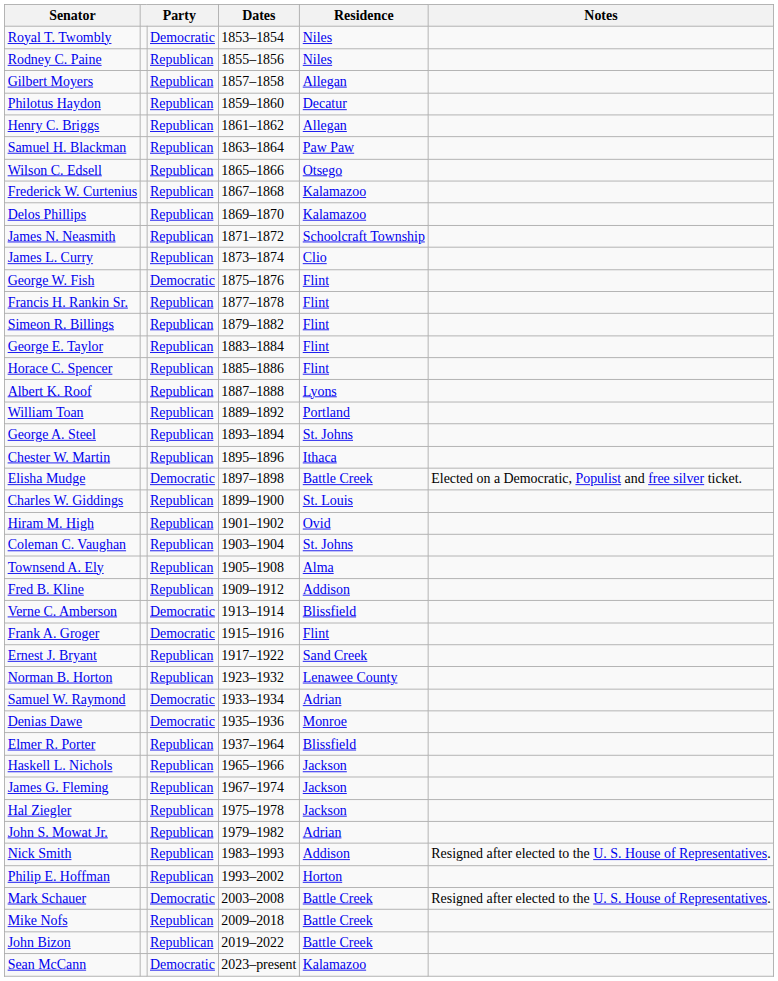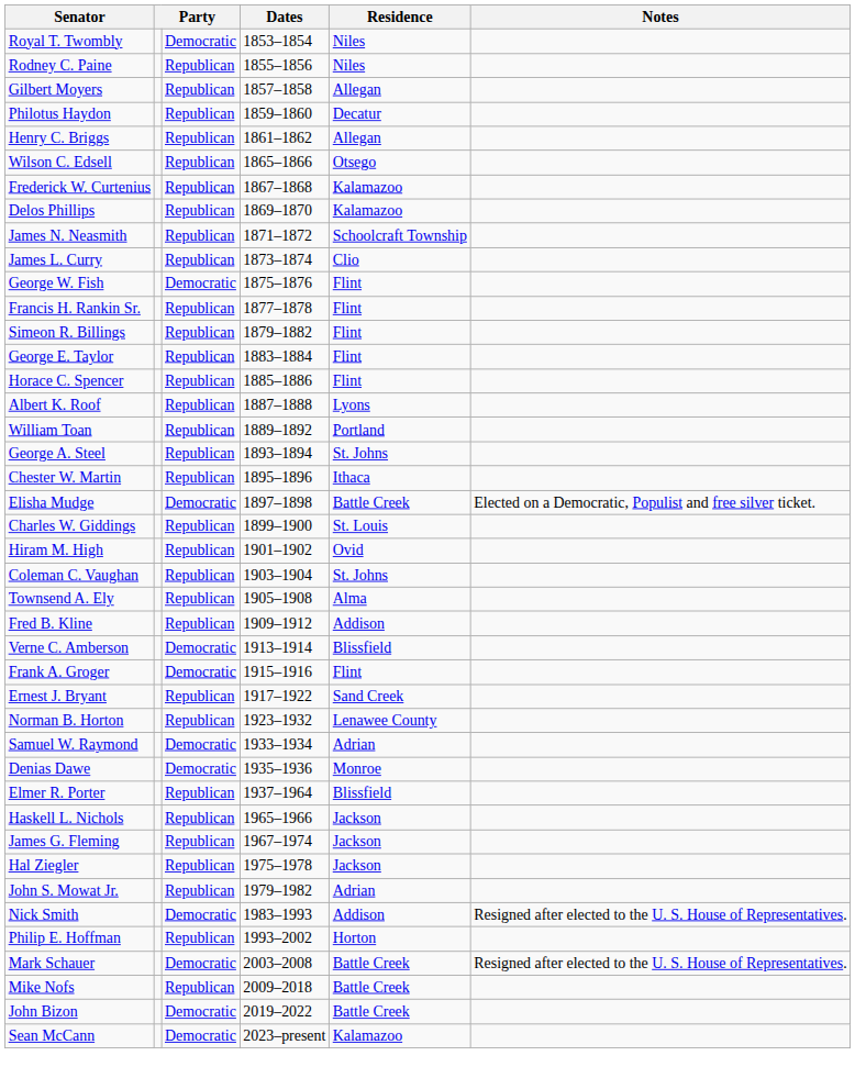 <table class=wikitable>
 <tr valign=bottom>
 <th>Senator</th>
 <th colspan="2">Party</th>
 <th>Dates</th>
 <th>Residence</th>
 <th>Notes</th>
 </tr>
 <tr>
 <td><a href='#'>Royal T. Twombly</a></td>
 <td bgcolor=></td>
 <td><a href='#'>Democratic</a></td>
 <td>1853–1854</td>
 <td><a href='#'>Niles</a></td>
 <td></td>
 </tr>
 <tr>
 <td><a href='#'>Rodney C. Paine</a></td>
 <td bgcolor=></td>
 <td><a href='#'>Republican</a></td>
 <td>1855–1856</td>
 <td><a href='#'>Niles</a></td>
 <td></td>
 </tr>
 <tr>
 <td><a href='#'>Gilbert Moyers</a></td>
 <td bgcolor=></td>
 <td><a href='#'>Republican</a></td>
 <td>1857–1858</td>
 <td><a href='#'>Allegan</a></td>
 <td></td>
 </tr>
 <tr>
 <td><a href='#'>Philotus Haydon</a></td>
 <td bgcolor=></td>
 <td><a href='#'>Republican</a></td>
 <td>1859–1860</td>
 <td><a href='#'>Decatur</a></td>
 <td></td>
 </tr>
 <tr>
 <td><a href='#'>Henry C. Briggs</a></td>
 <td bgcolor=></td>
 <td><a href='#'>Republican</a></td>
 <td>1861–1862</td>
 <td><a href='#'>Allegan</a></td>
-<td></td>
-</tr>
-<tr>
-<td><a href='#'>Samuel H. Blackman</a></td>
-<td bgcolor=></td>
-<td><a href='#'>Republican</a></td>
-<td>1863–1864</td>
-<td><a href='#'>Paw Paw</a></td>
 <td></td>
 </tr>
 <tr>
 <td><a href='#'>Wilson C. Edsell</a></td>
 <td bgcolor=></td>
 <td><a href='#'>Republican</a></td>
 <td>1865–1866</td>
 <td><a href='#'>Otsego</a></td>
 <td></td>
 </tr>
 <tr>
 <td><a href='#'>Frederick W. Curtenius</a></td>
 <td bgcolor=></td>
 <td><a href='#'>Republican</a></td>
 <td>1867–1868</td>
 <td><a href='#'>Kalamazoo</a></td>
 <td></td>
 </tr>
 <tr>
 <td><a href='#'>Delos Phillips</a></td>
 <td bgcolor=></td>
 <td><a href='#'>Republican</a></td>
 <td>1869–1870</td>
 <td><a href='#'>Kalamazoo</a></td>
 <td></td>
 </tr>
 <tr>
 <td><a href='#'>James N. Neasmith</a></td>
 <td bgcolor=></td>
 <td><a href='#'>Republican</a></td>
 <td>1871–1872</td>
 <td><a href='#'>Schoolcraft Township</a></td>
 <td></td>
 </tr>
 <tr>
 <td><a href='#'>James L. Curry</a></td>
 <td bgcolor=></td>
 <td><a href='#'>Republican</a></td>
 <td>1873–1874</td>
 <td><a href='#'>Clio</a></td>
 <td></td>
 </tr>
 <tr>
 <td><a href='#'>George W. Fish</a></td>
 <td bgcolor=></td>
 <td><a href='#'>Democratic</a></td>
 <td>1875–1876</td>
 <td><a href='#'>Flint</a></td>
 <td></td>
 </tr>
 <tr>
 <td><a href='#'>Francis H. Rankin Sr.</a></td>
 <td bgcolor=></td>
 <td><a href='#'>Republican</a></td>
 <td>1877–1878</td>
 <td><a href='#'>Flint</a></td>
 <td></td>
 </tr>
 <tr>
 <td><a href='#'>Simeon R. Billings</a></td>
 <td bgcolor=></td>
 <td><a href='#'>Republican</a></td>
 <td>1879–1882</td>
 <td><a href='#'>Flint</a></td>
 <td></td>
 </tr>
 <tr>
 <td><a href='#'>George E. Taylor</a></td>
 <td bgcolor=></td>
 <td><a href='#'>Republican</a></td>
 <td>1883–1884</td>
 <td><a href='#'>Flint</a></td>
 <td></td>
 </tr>
 <tr>
 <td><a href='#'>Horace C. Spencer</a></td>
 <td bgcolor=></td>
 <td><a href='#'>Republican</a></td>
 <td>1885–1886</td>
 <td><a href='#'>Flint</a></td>
 <td></td>
 </tr>
 <tr>
 <td><a href='#'>Albert K. Roof</a></td>
 <td bgcolor=></td>
 <td><a href='#'>Republican</a></td>
 <td>1887–1888</td>
 <td><a href='#'>Lyons</a></td>
 <td></td>
 </tr>
 <tr>
 <td><a href='#'>William Toan</a></td>
 <td bgcolor=></td>
 <td><a href='#'>Republican</a></td>
 <td>1889–1892</td>
 <td><a href='#'>Portland</a></td>
 <td></td>
 </tr>
 <tr>
 <td><a href='#'>George A. Steel</a></td>
 <td bgcolor=></td>
 <td><a href='#'>Republican</a></td>
 <td>1893–1894</td>
 <td><a href='#'>St. Johns</a></td>
 <td></td>
 </tr>
 <tr>
 <td><a href='#'>Chester W. Martin</a></td>
 <td bgcolor=></td>
 <td><a href='#'>Republican</a></td>
 <td>1895–1896</td>
 <td><a href='#'>Ithaca</a></td>
 <td></td>
 </tr>
 <tr>
 <td><a href='#'>Elisha Mudge</a></td>
 <td bgcolor=></td>
 <td><a href='#'>Democratic</a></td>
 <td>1897–1898</td>
 <td><a href='#'>Battle Creek</a></td>
 <td>Elected on a Democratic, <a href='#'>Populist</a> and <a href='#'>free silver</a> ticket.</td>
 </tr>
 <tr>
 <td><a href='#'>Charles W. Giddings</a></td>
 <td bgcolor=></td>
 <td><a href='#'>Republican</a></td>
 <td>1899–1900</td>
 <td><a href='#'>St. Louis</a></td>
 <td></td>
 </tr>
 <tr>
 <td><a href='#'>Hiram M. High</a></td>
 <td bgcolor=></td>
 <td><a href='#'>Republican</a></td>
 <td>1901–1902</td>
 <td><a href='#'>Ovid</a></td>
 <td></td>
 </tr>
 <tr>
 <td><a href='#'>Coleman C. Vaughan</a></td>
 <td bgcolor=></td>
 <td><a href='#'>Republican</a></td>
 <td>1903–1904</td>
 <td><a href='#'>St. Johns</a></td>
 <td></td>
 </tr>
 <tr>
 <td><a href='#'>Townsend A. Ely</a></td>
 <td bgcolor=></td>
 <td><a href='#'>Republican</a></td>
 <td>1905–1908</td>
 <td><a href='#'>Alma</a></td>
 <td></td>
 </tr>
 <tr>
 <td><a href='#'>Fred B. Kline</a></td>
 <td bgcolor=></td>
 <td><a href='#'>Republican</a></td>
 <td>1909–1912</td>
 <td><a href='#'>Addison</a></td>
 <td></td>
 </tr>
 <tr>
 <td><a href='#'>Verne C. Amberson</a></td>
 <td bgcolor=></td>
 <td><a href='#'>Democratic</a></td>
 <td>1913–1914</td>
 <td><a href='#'>Blissfield</a></td>
 <td></td>
 </tr>
 <tr>
 <td><a href='#'>Frank A. Groger</a></td>
 <td bgcolor=></td>
 <td><a href='#'>Democratic</a></td>
 <td>1915–1916</td>
 <td><a href='#'>Flint</a></td>
 <td></td>
 </tr>
 <tr>
 <td><a href='#'>Ernest J. Bryant</a></td>
 <td bgcolor=></td>
 <td><a href='#'>Republican</a></td>
 <td>1917–1922</td>
 <td><a href='#'>Sand Creek</a></td>
 <td></td>
 </tr>
 <tr>
 <td><a href='#'>Norman B. Horton</a></td>
 <td bgcolor=></td>
 <td><a href='#'>Republican</a></td>
 <td>1923–1932</td>
 <td><a href='#'>Lenawee County</a></td>
 <td></td>
 </tr>
 <tr>
 <td><a href='#'>Samuel W. Raymond</a></td>
 <td bgcolor=></td>
 <td><a href='#'>Democratic</a></td>
 <td>1933–1934</td>
 <td><a href='#'>Adrian</a></td>
 <td></td>
 </tr>
 <tr>
 <td><a href='#'>Denias Dawe</a></td>
 <td bgcolor=></td>
 <td><a href='#'>Democratic</a></td>
 <td>1935–1936</td>
 <td><a href='#'>Monroe</a></td>
 <td></td>
 </tr>
 <tr>
 <td><a href='#'>Elmer R. Porter</a></td>
 <td bgcolor=></td>
 <td><a href='#'>Republican</a></td>
 <td>1937–1964</td>
 <td><a href='#'>Blissfield</a></td>
 <td></td>
 </tr>
 <tr>
 <td><a href='#'>Haskell L. Nichols</a></td>
 <td bgcolor=></td>
 <td><a href='#'>Republican</a></td>
 <td>1965–1966</td>
 <td><a href='#'>Jackson</a></td>
 <td></td>
 </tr>
 <tr>
 <td><a href='#'>James G. Fleming</a></td>
 <td bgcolor=></td>
 <td><a href='#'>Republican</a></td>
 <td>1967–1974</td>
 <td><a href='#'>Jackson</a></td>
 <td></td>
 </tr>
 <tr>
 <td><a href='#'>Hal Ziegler</a></td>
 <td bgcolor=></td>
 <td><a href='#'>Republican</a></td>
 <td>1975–1978</td>
 <td><a href='#'>Jackson</a></td>
 <td></td>
 </tr>
 <tr>
 <td><a href='#'>John S. Mowat Jr.</a></td>
 <td bgcolor=></td>
 <td><a href='#'>Republican</a></td>
 <td>1979–1982</td>
 <td><a href='#'>Adrian</a></td>
 <td></td>
 </tr>
 <tr>
 <td><a href='#'>Nick Smith</a></td>
 <td bgcolor=></td>
-<td><a href='#'>Republican</a></td>
+<td><a href='#'>Democratic</a></td>
 <td>1983–1993</td>
 <td><a href='#'>Addison</a></td>
 <td>Resigned after elected to the <a href='#'>U. S. House of Representatives</a>.</td>
 </tr>
 <tr>
 <td><a href='#'>Philip E. Hoffman</a></td>
 <td bgcolor=></td>
 <td><a href='#'>Republican</a></td>
 <td>1993–2002</td>
 <td><a href='#'>Horton</a></td>
 <td></td>
 </tr>
 <tr>
 <td><a href='#'>Mark Schauer</a></td>
 <td bgcolor=></td>
 <td><a href='#'>Democratic</a></td>
 <td>2003–2008</td>
 <td><a href='#'>Battle Creek</a></td>
 <td>Resigned after elected to the <a href='#'>U. S. House of Representatives</a>.</td>
 </tr>
 <tr>
 <td><a href='#'>Mike Nofs</a></td>
 <td bgcolor=></td>
 <td><a href='#'>Republican</a></td>
 <td>2009–2018</td>
 <td><a href='#'>Battle Creek</a></td>
 <td></td>
 </tr>
 <tr>
 <td><a href='#'>John Bizon</a></td>
 <td bgcolor=></td>
-<td><a href='#'>Republican</a></td>
+<td><a href='#'>Democratic</a></td>
 <td>2019–2022</td>
 <td><a href='#'>Battle Creek</a></td>
 <td></td>
 </tr>
 <tr>
 <td><a href='#'>Sean McCann</a></td>
 <td bgcolor=></td>
 <td><a href='#'>Democratic</a></td>
 <td>2023–present</td>
 <td><a href='#'>Kalamazoo</a></td>
 <td></td>
 </tr>
 </table>
